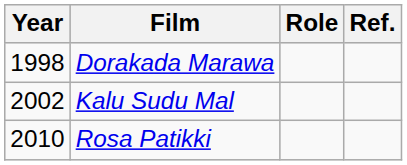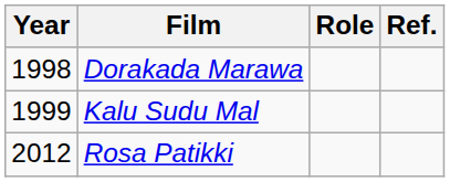 <table class="wikitable">
 <tr>
 <th>Year</th>
 <th>Film</th>
 <th>Role</th>
 <th>Ref.</th>
 </tr>
 <tr>
 <td>1998</td>
 <td><em><a href='#'>Dorakada Marawa</a></em></td>
 <td></td>
 <td></td>
 </tr>
 <tr>
-<td>2002</td>
+<td>1999</td>
 <td><em><a href='#'>Kalu Sudu Mal</a></em></td>
 <td></td>
 <td></td>
 </tr>
 <tr>
-<td>2010</td>
+<td>2012</td>
 <td><em><a href='#'>Rosa Patikki</a></em></td>
 <td></td>
 <td></td>
 </tr>
 </table>
